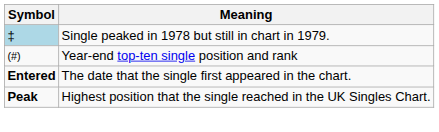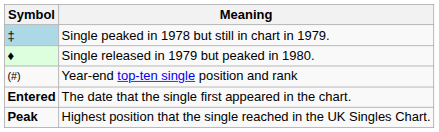 <table Class="wikitable">
 <tr>
 <th>Symbol</th>
 <th>Meaning</th>
 </tr>
 <tr>
 <td bgcolor=lightblue>‡</td>
 <td>Single peaked in 1978 but still in chart in 1979.</td>
+</tr>
+<tr>
+<td bgcolor=#DDFFDD>♦</td>
+<td>Single released in 1979 but peaked in 1980.</td>
 </tr>
 <tr>
 <td><small>(#)</small></td>
 <td>Year-end <a href='#'>top-ten single</a> position and rank</td>
 </tr>
 <tr>
 <td><strong>Entered</strong></td>
 <td>The date that the single first appeared in the chart.</td>
 </tr>
 <tr>
 <td><strong>Peak</strong></td>
 <td>Highest position that the single reached in the UK Singles Chart.</td>
 </tr>
 </table>
